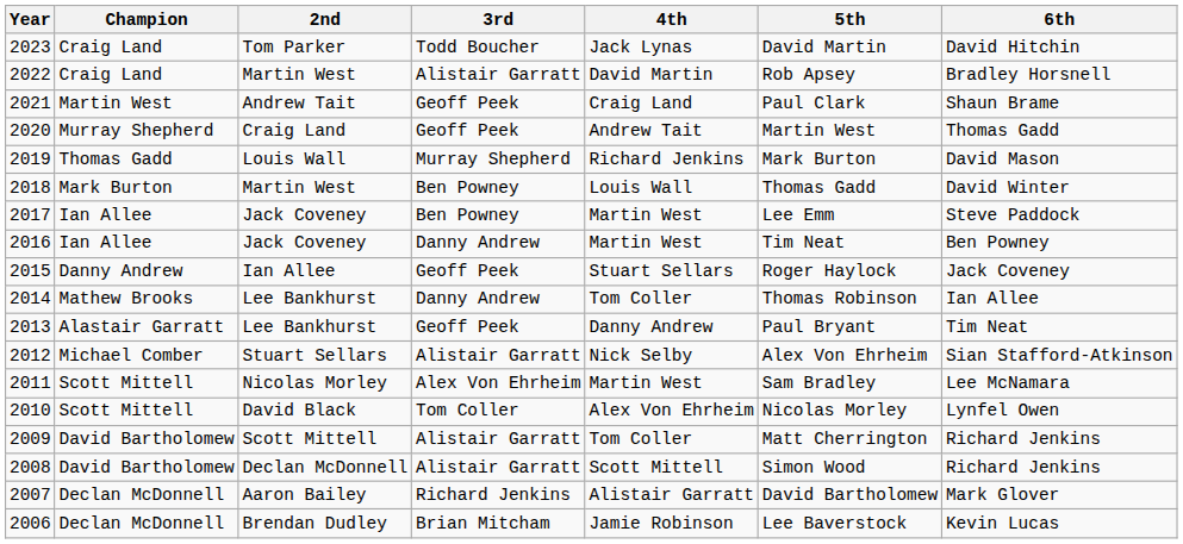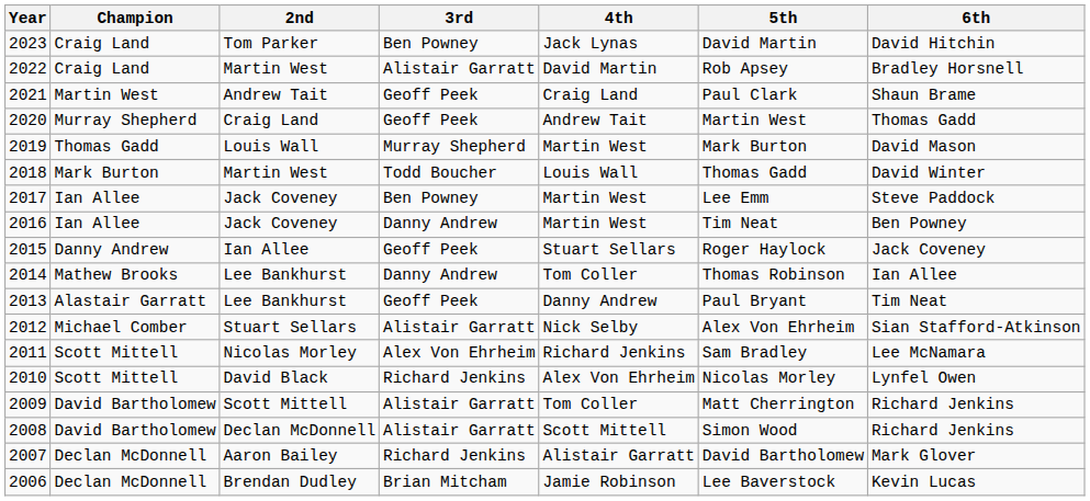 <table class="wikitable">
 <tr>
 <th>Year</th>
 <th>Champion</th>
 <th>2nd</th>
 <th>3rd</th>
 <th>4th</th>
 <th>5th</th>
 <th>6th</th>
 </tr>
 <tr>
 <td>2023</td>
 <td>Craig Land</td>
 <td>Tom Parker</td>
-<td>Todd Boucher</td>
+<td>Ben Powney</td>
 <td>Jack Lynas</td>
 <td>David Martin</td>
 <td>David Hitchin</td>
 </tr>
 <tr>
 <td>2022</td>
 <td>Craig Land</td>
 <td>Martin West</td>
 <td>Alistair Garratt</td>
 <td>David Martin</td>
 <td>Rob Apsey</td>
 <td>Bradley Horsnell</td>
 </tr>
 <tr>
 <td>2021</td>
 <td>Martin West</td>
 <td>Andrew Tait</td>
 <td>Geoff Peek</td>
 <td>Craig Land</td>
 <td>Paul Clark</td>
 <td>Shaun Brame</td>
 </tr>
 <tr>
 <td>2020</td>
 <td>Murray Shepherd</td>
 <td>Craig Land</td>
 <td>Geoff Peek</td>
 <td>Andrew Tait</td>
 <td>Martin West</td>
 <td>Thomas Gadd</td>
 </tr>
 <tr>
 <td>2019</td>
 <td>Thomas Gadd</td>
 <td>Louis Wall</td>
 <td>Murray Shepherd</td>
-<td>Richard Jenkins</td>
+<td>Martin West</td>
 <td>Mark Burton</td>
 <td>David Mason</td>
 </tr>
 <tr>
 <td>2018</td>
 <td>Mark Burton</td>
 <td>Martin West</td>
-<td>Ben Powney</td>
+<td>Todd Boucher</td>
 <td>Louis Wall</td>
 <td>Thomas Gadd</td>
 <td>David Winter</td>
 </tr>
 <tr>
 <td>2017</td>
 <td>Ian Allee</td>
 <td>Jack Coveney</td>
 <td>Ben Powney</td>
 <td>Martin West</td>
 <td>Lee Emm</td>
 <td>Steve Paddock</td>
 </tr>
 <tr>
 <td>2016</td>
 <td>Ian Allee</td>
 <td>Jack Coveney</td>
 <td>Danny Andrew</td>
 <td>Martin West</td>
 <td>Tim Neat</td>
 <td>Ben Powney</td>
 </tr>
 <tr>
 <td>2015</td>
 <td>Danny Andrew</td>
 <td>Ian Allee</td>
 <td>Geoff Peek</td>
 <td>Stuart Sellars</td>
 <td>Roger Haylock</td>
 <td>Jack Coveney</td>
 </tr>
 <tr>
 <td>2014</td>
 <td>Mathew Brooks</td>
 <td>Lee Bankhurst</td>
 <td>Danny Andrew</td>
 <td>Tom Coller</td>
 <td>Thomas Robinson</td>
 <td>Ian Allee</td>
 </tr>
 <tr>
 <td>2013</td>
 <td>Alastair Garratt</td>
 <td>Lee Bankhurst</td>
 <td>Geoff Peek</td>
 <td>Danny Andrew</td>
 <td>Paul Bryant</td>
 <td>Tim Neat</td>
 </tr>
 <tr>
 <td>2012</td>
 <td>Michael Comber</td>
 <td>Stuart Sellars</td>
 <td>Alistair Garratt</td>
 <td>Nick Selby</td>
 <td>Alex Von Ehrheim</td>
 <td>Sian Stafford-Atkinson</td>
 </tr>
 <tr>
 <td>2011</td>
 <td>Scott Mittell</td>
 <td>Nicolas Morley</td>
 <td>Alex Von Ehrheim</td>
-<td>Martin West</td>
+<td>Richard Jenkins</td>
 <td>Sam Bradley</td>
 <td>Lee McNamara</td>
 </tr>
 <tr>
 <td>2010</td>
 <td>Scott Mittell</td>
 <td>David Black</td>
-<td>Tom Coller</td>
+<td>Richard Jenkins</td>
 <td>Alex Von Ehrheim</td>
 <td>Nicolas Morley</td>
 <td>Lynfel Owen</td>
 </tr>
 <tr>
 <td>2009</td>
 <td>David Bartholomew</td>
 <td>Scott Mittell</td>
 <td>Alistair Garratt</td>
 <td>Tom Coller</td>
 <td>Matt Cherrington</td>
 <td>Richard Jenkins</td>
 </tr>
 <tr>
 <td>2008</td>
 <td>David Bartholomew</td>
 <td>Declan McDonnell</td>
 <td>Alistair Garratt</td>
 <td>Scott Mittell</td>
 <td>Simon Wood</td>
 <td>Richard Jenkins</td>
 </tr>
 <tr>
 <td>2007</td>
 <td>Declan McDonnell</td>
 <td>Aaron Bailey</td>
 <td>Richard Jenkins</td>
 <td>Alistair Garratt</td>
 <td>David Bartholomew</td>
 <td>Mark Glover</td>
 </tr>
 <tr>
 <td>2006</td>
 <td>Declan McDonnell</td>
 <td>Brendan Dudley</td>
 <td>Brian Mitcham</td>
 <td>Jamie Robinson</td>
 <td>Lee Baverstock</td>
 <td>Kevin Lucas</td>
 </tr>
 </table>
